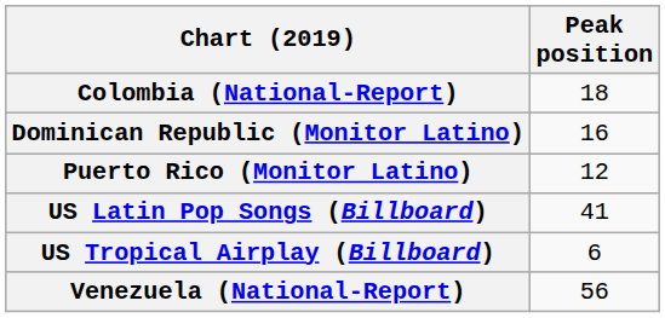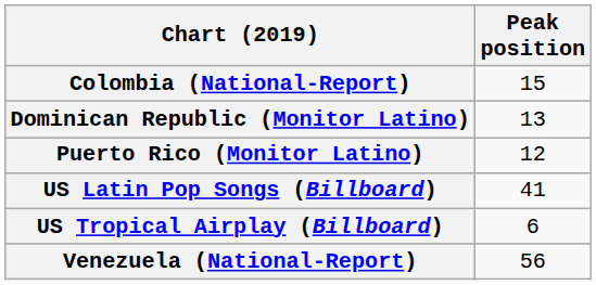 <table class="wikitable plainrowheaders" style="text-align:center">
 <tr>
 <th scope="col">Chart (2019)</th>
 <th scope="col">Peak<br> position</th>
 </tr>
 <tr>
 <th scope="row">Colombia (<a href='#'>National-Report</a>)</th>
-<td>18</td>
+<td>15</td>
 </tr>
 <tr>
 <th scope="row">Dominican Republic (<a href='#'>Monitor Latino</a>)</th>
-<td>16</td>
+<td>13</td>
 </tr>
 <tr>
 <th scope="row">Puerto Rico (<a href='#'>Monitor Latino</a>)</th>
 <td>12</td>
 </tr>
 <tr>
 <th scope="row">US <a href='#'>Latin Pop Songs</a> (<em><a href='#'>Billboard</a></em>)</th>
 <td>41</td>
 </tr>
 <tr>
 <th scope="row">US <a href='#'>Tropical Airplay</a> (<em><a href='#'>Billboard</a></em>)</th>
 <td>6</td>
 </tr>
 <tr>
 <th scope="row">Venezuela (<a href='#'>National-Report</a>)</th>
 <td>56</td>
 </tr>
 </table>
